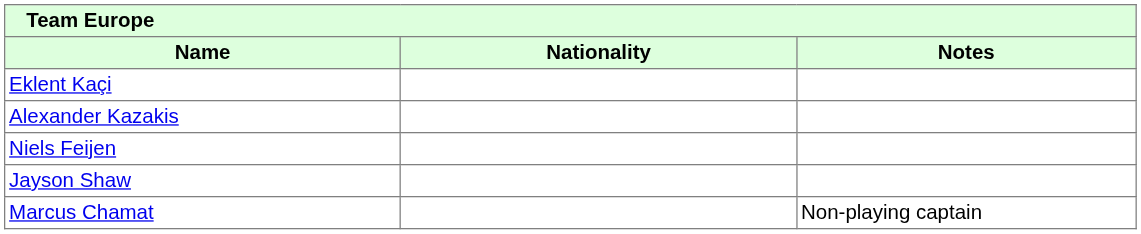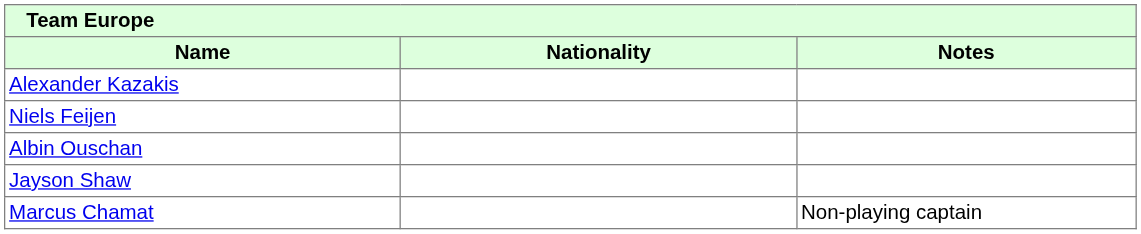 <table border="1" cellpadding="3" width="70%" style="border-collapse: collapse;">
 <tr bgcolor="#ddffdd">
 <td colspan=3>   <strong>Team Europe</strong></td>
 </tr>
 <tr bgcolor="#ddffdd">
 <th width=35%>Name</th>
 <th width=35%>Nationality</th>
 <th width=30%%>Notes</th>
 </tr>
 <tr>
-<td><a href='#'>Eklent Kaçi</a></td>
-<td></td>
-<td></td>
-</tr>
-<tr>
 <td><a href='#'>Alexander Kazakis</a></td>
 <td></td>
 <td></td>
 </tr>
 <tr>
 <td><a href='#'>Niels Feijen</a></td>
+<td></td>
+<td></td>
+</tr>
+<tr>
+<td><a href='#'>Albin Ouschan</a></td>
 <td></td>
 <td></td>
 </tr>
 <tr>
 <td><a href='#'>Jayson Shaw</a></td>
 <td></td>
 <td></td>
 </tr>
 <tr>
 <td><a href='#'>Marcus Chamat</a></td>
 <td></td>
 <td>Non-playing captain</td>
 </tr>
 </table>
